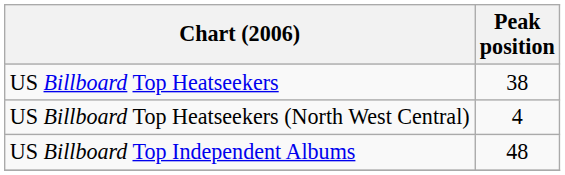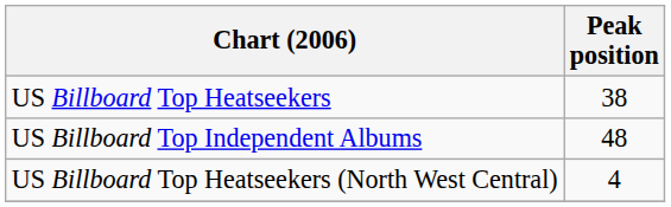 <table class="wikitable sortable">
 <tr>
 <th>Chart (2006)</th>
 <th>Peak<br>position</th>
 </tr>
 <tr>
 <td>US <em><a href='#'>Billboard</a></em> <a href='#'>Top Heatseekers</a></td>
 <td align="center">38</td>
 </tr>
 <tr>
+<td>US <em>Billboard</em> <a href='#'>Top Independent Albums</a></td>
+<td align="center">48</td>
+</tr>
+<tr>
 <td>US <em>Billboard</em> Top Heatseekers (North West Central)</td>
 <td align="center">4</td>
 </tr>
 <tr>
-<td>US <em>Billboard</em> <a href='#'>Top Independent Albums</a></td>
-<td align="center">48</td>
-</tr>
-<tr>
 </tr>
 </table>
